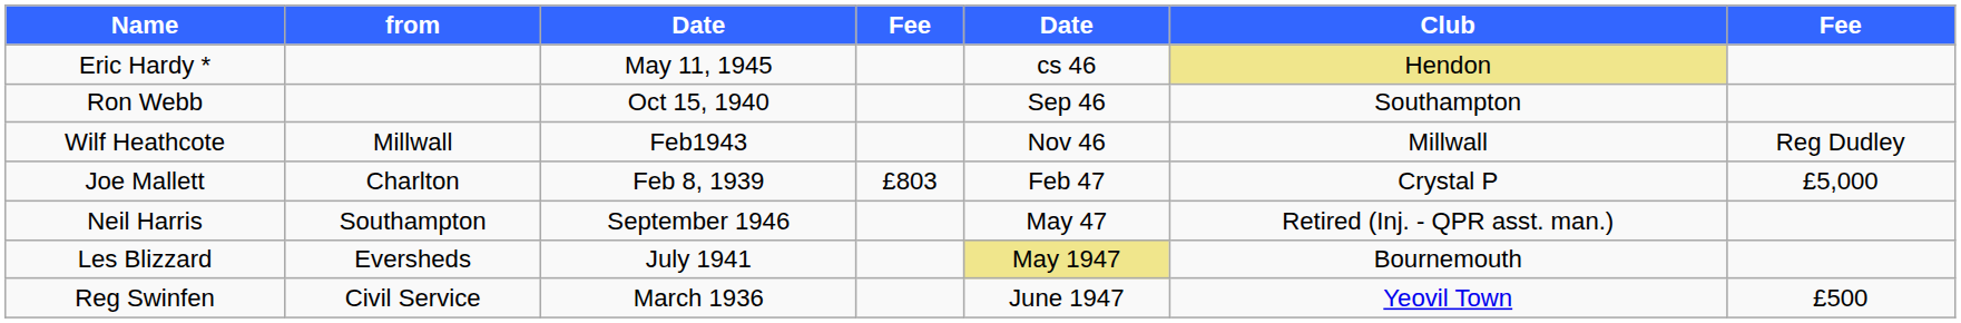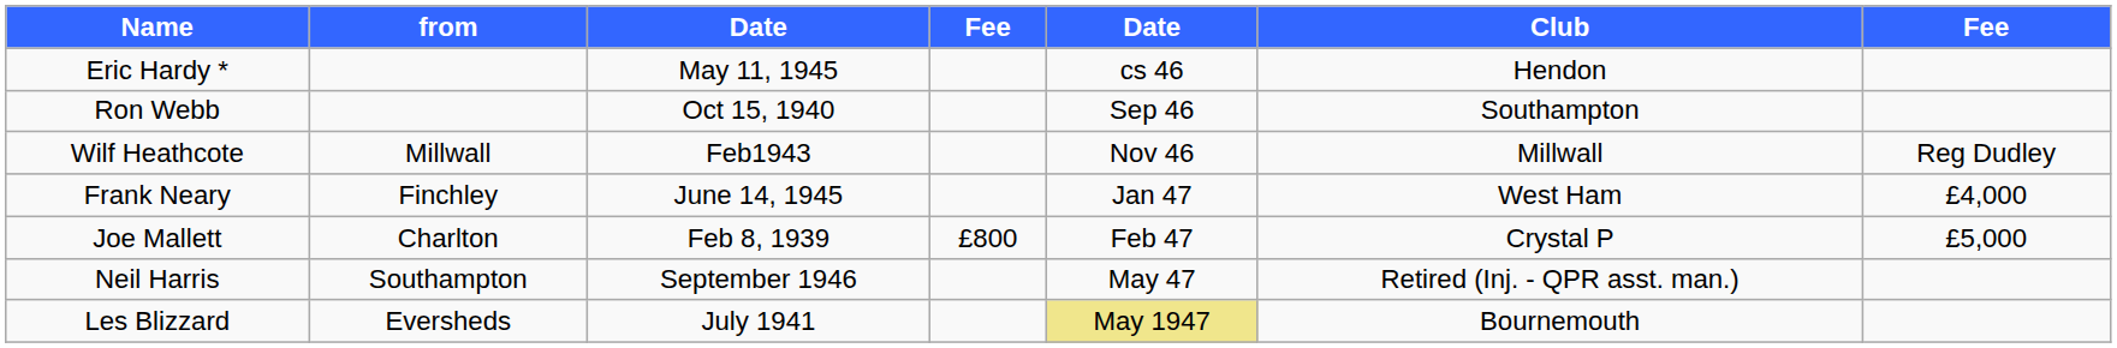 <table class="wikitable" style="text-align:center; font-size:90%; width:90%;">
 <tr>
 <th style="background:#3366ff; color:#FFFFFF; text-align:center;"><strong>Name</strong></th>
 <th style="background:#3366ff; color:#FFFFFF; text-align:center;">from</th>
 <th style="background:#3366ff; color:#FFFFFF; text-align:center;">Date</th>
 <th style="background:#3366ff; color:#FFFFFF; text-align:center;">Fee</th>
 <th style="background:#3366ff; color:#FFFFFF; text-align:center;"><strong>Date</strong></th>
 <th style="background:#3366ff; color:#FFFFFF; text-align:center;">Club</th>
 <th style="background:#3366ff; color:#FFFFFF; text-align:center;">Fee</th>
 </tr>
 <tr>
 <td>Eric Hardy *</td>
 <td></td>
 <td>May 11, 1945</td>
 <td></td>
 <td>cs 46</td>
-<td style="background: khaki;">Hendon</td>
+<td>Hendon</td>
 <td></td>
 </tr>
 <tr>
 <td>Ron Webb</td>
 <td></td>
 <td>Oct 15, 1940</td>
 <td></td>
 <td>Sep 46</td>
 <td>Southampton</td>
 <td></td>
 </tr>
 <tr>
 <td>Wilf Heathcote</td>
 <td>Millwall</td>
 <td>Feb1943</td>
 <td></td>
 <td>Nov 46</td>
 <td>Millwall</td>
 <td>Reg Dudley</td>
 </tr>
 <tr>
+<td>Frank Neary</td>
+<td>Finchley</td>
+<td>June 14, 1945</td>
+<td></td>
+<td>Jan 47</td>
+<td>West Ham</td>
+<td>£4,000</td>
+</tr>
+<tr>
 <td>Joe Mallett</td>
 <td>Charlton</td>
 <td>Feb 8, 1939</td>
-<td>£803</td>
+<td>£800</td>
 <td>Feb 47</td>
 <td>Crystal P</td>
 <td>£5,000</td>
 </tr>
 <tr>
 <td>Neil Harris</td>
 <td>Southampton</td>
 <td>September 1946</td>
 <td></td>
 <td>May 47</td>
 <td>Retired (Inj. - QPR asst. man.)</td>
 <td></td>
 </tr>
 <tr>
 <td>Les Blizzard</td>
 <td>Eversheds</td>
 <td>July 1941</td>
 <td></td>
 <td style="background: khaki;">May 1947</td>
 <td>Bournemouth</td>
 <td></td>
 </tr>
-<tr>
-<td>Reg Swinfen</td>
-<td>Civil Service</td>
-<td>March 1936</td>
-<td></td>
-<td>June 1947</td>
-<td><a href='#'>Yeovil Town</a></td>
-<td>£500</td>
-</tr>
 </table>
